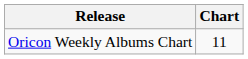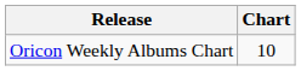 <table class="wikitable">
 <tr>
 <th>Release</th>
 <th>Chart</th>
 </tr>
 <tr>
 <td><a href='#'>Oricon</a> Weekly Albums Chart</td>
-<td align="center">11</td>
+<td align="center">10</td>
 </tr>
 </table>
